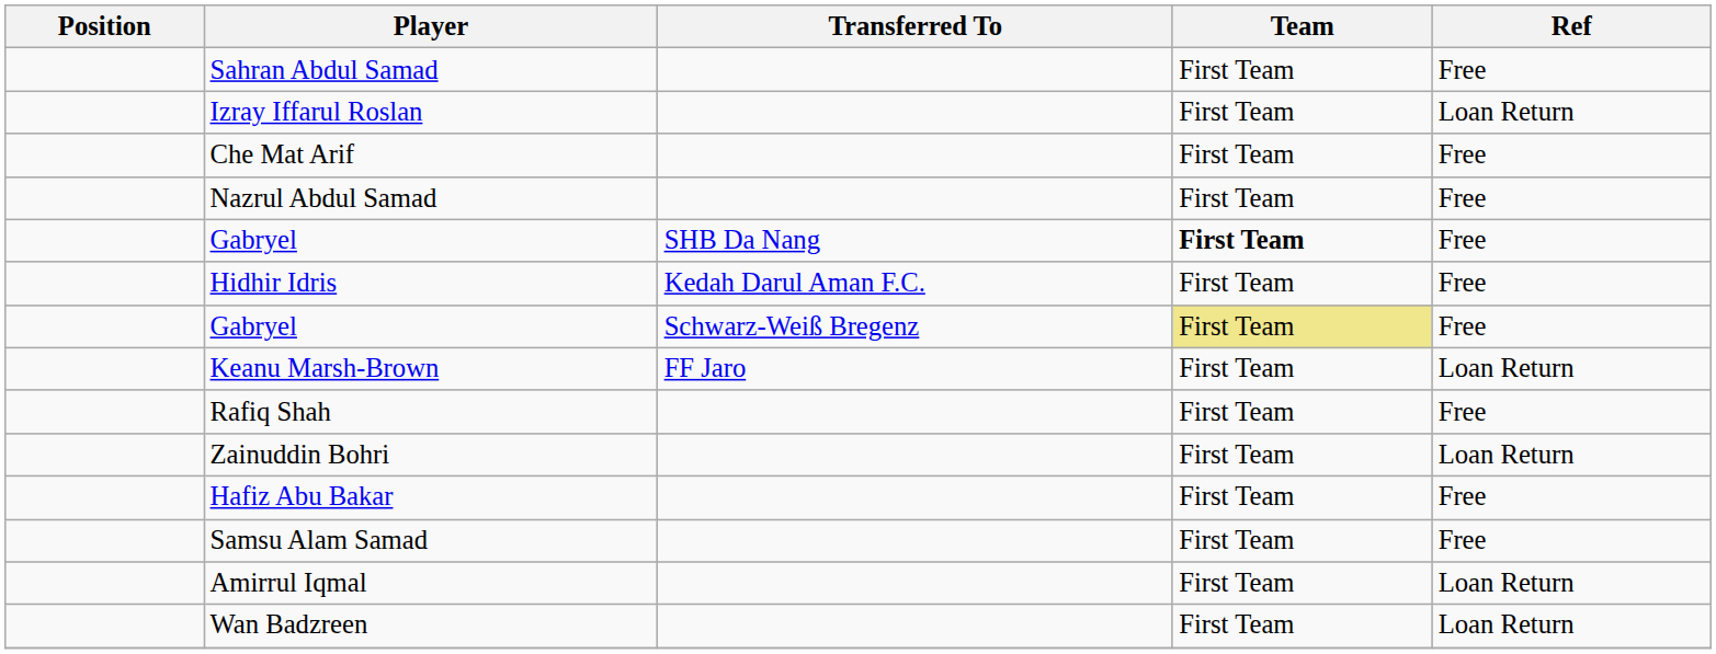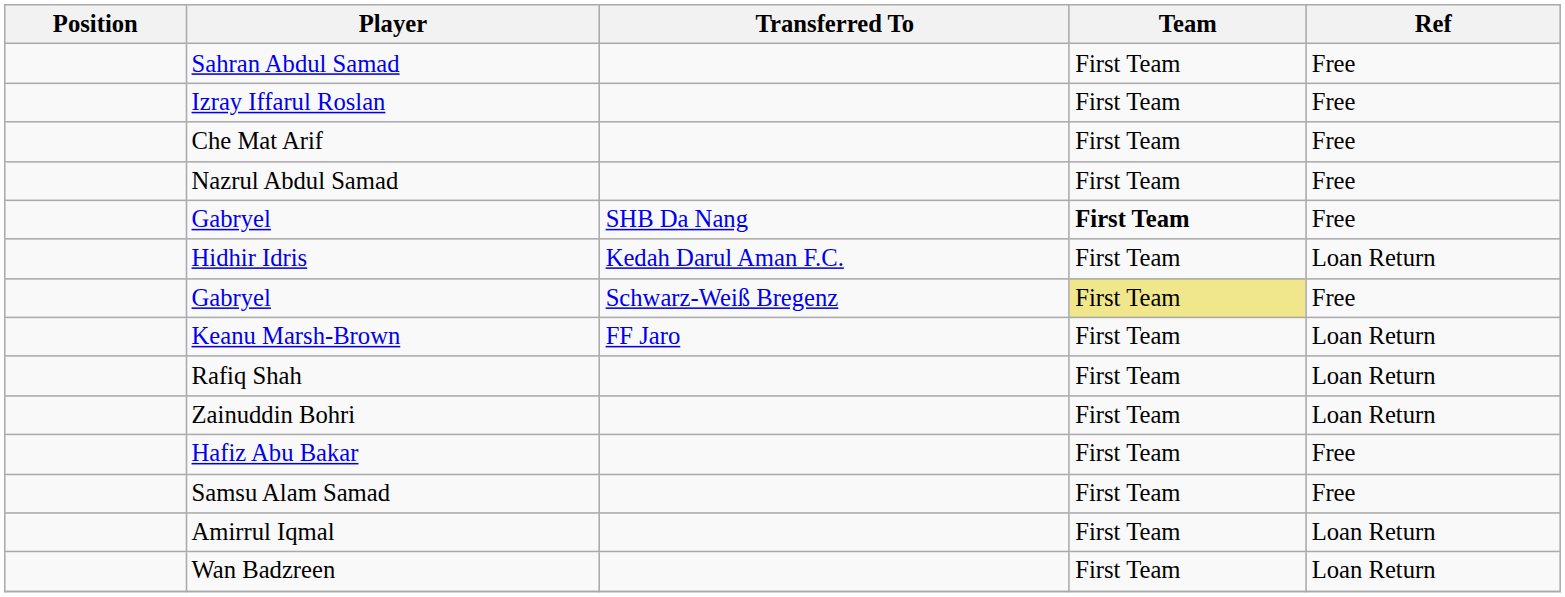 <table class="wikitable sortable" style="width:80%; text-align:center; font-size:100%; text-align:left;">
 <tr>
 <th>Position</th>
 <th>Player</th>
 <th>Transferred To</th>
 <th>Team</th>
 <th>Ref</th>
 </tr>
 <tr>
 <td></td>
 <td> <a href='#'>Sahran Abdul Samad</a></td>
 <td></td>
 <td>First Team</td>
 <td>Free</td>
 </tr>
 <tr>
 <td></td>
 <td> <a href='#'>Izray Iffarul Roslan</a></td>
 <td></td>
 <td>First Team</td>
-<td>Loan Return</td>
+<td>Free</td>
 </tr>
 <tr>
 <td></td>
 <td> Che Mat Arif</td>
 <td></td>
 <td>First Team</td>
 <td>Free</td>
 </tr>
 <tr>
 <td></td>
 <td> Nazrul Abdul Samad</td>
 <td></td>
 <td>First Team</td>
 <td>Free</td>
 </tr>
 <tr>
 <td></td>
 <td> <a href='#'>Gabryel</a></td>
 <td> <a href='#'>SHB Da Nang</a></td>
 <td><strong>First Team</strong></td>
 <td>Free</td>
 </tr>
 <tr>
 <td></td>
 <td> <a href='#'>Hidhir Idris</a></td>
 <td> <a href='#'>Kedah Darul Aman F.C.</a></td>
 <td>First Team</td>
-<td>Free</td>
+<td>Loan Return</td>
 </tr>
 <tr>
 <td></td>
 <td> <a href='#'>Gabryel</a></td>
 <td> <a href='#'>Schwarz-Weiß Bregenz</a></td>
 <td style="background: khaki;">First Team</td>
 <td>Free</td>
 </tr>
 <tr>
 <td></td>
 <td> <a href='#'>Keanu Marsh-Brown</a></td>
 <td> <a href='#'>FF Jaro</a></td>
 <td>First Team</td>
 <td>Loan Return</td>
 </tr>
 <tr>
 <td></td>
 <td> Rafiq Shah</td>
 <td></td>
 <td>First Team</td>
-<td>Free</td>
+<td>Loan Return</td>
 </tr>
 <tr>
 <td></td>
 <td> Zainuddin Bohri</td>
 <td></td>
 <td>First Team</td>
 <td>Loan Return</td>
 </tr>
 <tr>
 <td></td>
 <td> <a href='#'>Hafiz Abu Bakar</a></td>
 <td></td>
 <td>First Team</td>
 <td>Free</td>
 </tr>
 <tr>
 <td></td>
 <td> Samsu Alam Samad</td>
 <td></td>
 <td>First Team</td>
 <td>Free</td>
 </tr>
 <tr>
 <td></td>
 <td> Amirrul Iqmal</td>
 <td></td>
 <td>First Team</td>
 <td>Loan Return</td>
 </tr>
 <tr>
 <td></td>
 <td> Wan Badzreen</td>
 <td></td>
 <td>First Team</td>
 <td>Loan Return</td>
 </tr>
 <tr>
 </tr>
 </table>
